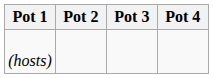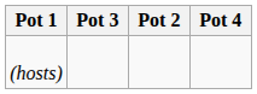 <table class="wikitable">
 <tr>
 <th width="25%">Pot 1</th>
+<th width="25%">Pot 3</th>
 <th width="25%">Pot 2</th>
-<th width="25%">Pot 3</th>
 <th width="25%">Pot 4</th>
 </tr>
 <tr>
 <td><br> <em>(hosts)</em></td>
+<td><br><s></s></td>
 <td><br></td>
-<td><br><s></s></td>
 <td></td>
 </tr>
 </table>
